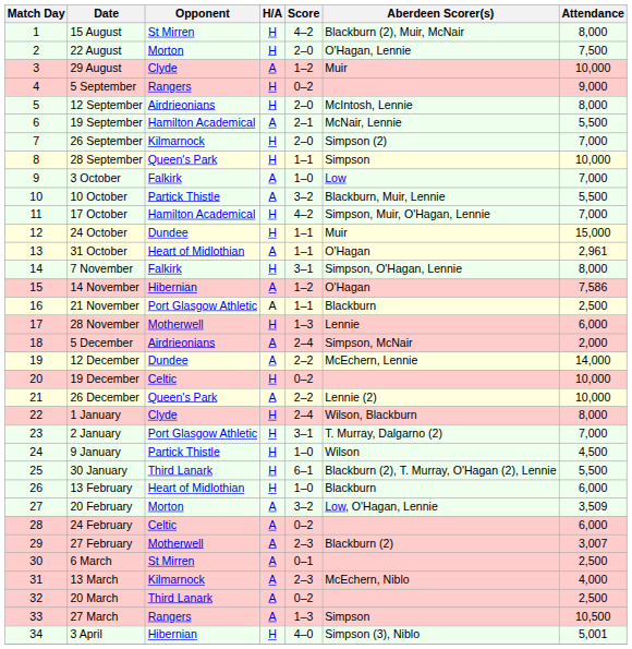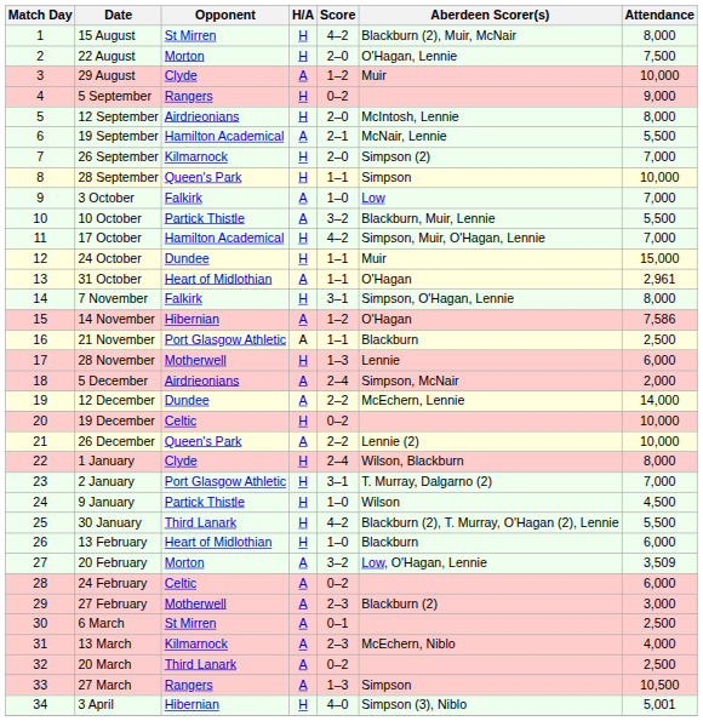 <table class="wikitable" style="text-align:center">
 <tr>
 <th>Match Day</th>
 <th>Date</th>
 <th>Opponent</th>
 <th>H/A</th>
 <th>Score</th>
 <th>Aberdeen Scorer(s)</th>
 <th>Attendance</th>
 </tr>
 <tr bgcolor=#EEFFEE>
 <td>1</td>
 <td align=left>15 August</td>
 <td align=left><a href='#'>St Mirren</a></td>
 <td><a href='#'>H</a></td>
 <td>4–2</td>
 <td align=left>Blackburn (2), Muir, McNair</td>
 <td>8,000</td>
 </tr>
 <tr bgcolor=#EEFFEE>
 <td>2</td>
 <td align=left>22 August</td>
 <td align=left><a href='#'>Morton</a></td>
 <td><a href='#'>H</a></td>
 <td>2–0</td>
 <td align=left>O'Hagan, Lennie</td>
 <td>7,500</td>
 </tr>
 <tr bgcolor=#FFCCCC>
 <td>3</td>
 <td align=left>29 August</td>
 <td align=left><a href='#'>Clyde</a></td>
 <td><a href='#'>A</a></td>
 <td>1–2</td>
 <td align=left>Muir</td>
 <td>10,000</td>
 </tr>
 <tr bgcolor=#FFCCCC>
 <td>4</td>
 <td align=left>5 September</td>
 <td align=left><a href='#'>Rangers</a></td>
 <td><a href='#'>H</a></td>
 <td>0–2</td>
 <td align=left></td>
 <td>9,000</td>
 </tr>
 <tr bgcolor=#EEFFEE>
 <td>5</td>
 <td align=left>12 September</td>
 <td align=left><a href='#'>Airdrieonians</a></td>
 <td><a href='#'>H</a></td>
 <td>2–0</td>
 <td align=left>McIntosh, Lennie</td>
 <td>8,000</td>
 </tr>
 <tr bgcolor=#EEFFEE>
 <td>6</td>
 <td align=left>19 September</td>
 <td align=left><a href='#'>Hamilton Academical</a></td>
 <td><a href='#'>A</a></td>
 <td>2–1</td>
 <td align=left>McNair, Lennie</td>
 <td>5,500</td>
 </tr>
 <tr bgcolor=#EEFFEE>
 <td>7</td>
 <td align=left>26 September</td>
 <td align=left><a href='#'>Kilmarnock</a></td>
 <td><a href='#'>H</a></td>
 <td>2–0</td>
 <td align=left>Simpson (2)</td>
 <td>7,000</td>
 </tr>
 <tr bgcolor=#FFFFDD>
 <td>8</td>
 <td align=left>28 September</td>
 <td align=left><a href='#'>Queen's Park</a></td>
 <td><a href='#'>H</a></td>
 <td>1–1</td>
 <td align=left>Simpson</td>
 <td>10,000</td>
 </tr>
 <tr bgcolor=#EEFFEE>
 <td>9</td>
 <td align=left>3 October</td>
 <td align=left><a href='#'>Falkirk</a></td>
 <td><a href='#'>A</a></td>
 <td>1–0</td>
 <td align=left><a href='#'>Low</a></td>
 <td>7,000</td>
 </tr>
 <tr bgcolor=#EEFFEE>
 <td>10</td>
 <td align=left>10 October</td>
 <td align=left><a href='#'>Partick Thistle</a></td>
 <td><a href='#'>A</a></td>
 <td>3–2</td>
 <td align=left>Blackburn, Muir, Lennie</td>
 <td>5,500</td>
 </tr>
 <tr bgcolor=#EEFFEE>
 <td>11</td>
 <td align=left>17 October</td>
 <td align=left><a href='#'>Hamilton Academical</a></td>
 <td><a href='#'>H</a></td>
 <td>4–2</td>
 <td align=left>Simpson, Muir, O'Hagan, Lennie</td>
 <td>7,000</td>
 </tr>
 <tr bgcolor=#FFFFDD>
 <td>12</td>
 <td align=left>24 October</td>
 <td align=left><a href='#'>Dundee</a></td>
 <td><a href='#'>H</a></td>
 <td>1–1</td>
 <td align=left>Muir</td>
 <td>15,000</td>
 </tr>
 <tr bgcolor=#FFFFDD>
 <td>13</td>
 <td align=left>31 October</td>
 <td align=left><a href='#'>Heart of Midlothian</a></td>
 <td><a href='#'>A</a></td>
 <td>1–1</td>
 <td align=left>O'Hagan</td>
 <td>2,961</td>
 </tr>
 <tr bgcolor=#EEFFEE>
 <td>14</td>
 <td align=left>7 November</td>
 <td align=left><a href='#'>Falkirk</a></td>
 <td><a href='#'>H</a></td>
 <td>3–1</td>
 <td align=left>Simpson, O'Hagan, Lennie</td>
 <td>8,000</td>
 </tr>
 <tr bgcolor=#FFCCCC>
 <td>15</td>
 <td align=left>14 November</td>
 <td align=left><a href='#'>Hibernian</a></td>
 <td><a href='#'>A</a></td>
 <td>1–2</td>
 <td align=left>O'Hagan</td>
 <td>7,586</td>
 </tr>
 <tr bgcolor=#FFFFDD>
 <td>16</td>
 <td align=left>21 November</td>
 <td align=left><a href='#'>Port Glasgow Athletic</a></td>
 <td>A</td>
 <td>1–1</td>
 <td align=left>Blackburn</td>
 <td>2,500</td>
 </tr>
 <tr bgcolor=#FFCCCC>
 <td>17</td>
 <td align=left>28 November</td>
 <td align=left><a href='#'>Motherwell</a></td>
 <td><a href='#'>H</a></td>
 <td>1–3</td>
 <td align=left>Lennie</td>
 <td>6,000</td>
 </tr>
 <tr bgcolor=#FFCCCC>
 <td>18</td>
 <td align=left>5 December</td>
 <td align=left><a href='#'>Airdrieonians</a></td>
 <td><a href='#'>A</a></td>
 <td>2–4</td>
 <td align=left>Simpson, McNair</td>
 <td>2,000</td>
 </tr>
 <tr bgcolor=#FFFFDD>
 <td>19</td>
 <td align=left>12 December</td>
 <td align=left><a href='#'>Dundee</a></td>
 <td><a href='#'>A</a></td>
 <td>2–2</td>
 <td align=left>McEchern, Lennie</td>
 <td>14,000</td>
 </tr>
 <tr bgcolor=#FFCCCC>
 <td>20</td>
 <td align=left>19 December</td>
 <td align=left><a href='#'>Celtic</a></td>
 <td><a href='#'>H</a></td>
 <td>0–2</td>
 <td align=left></td>
 <td>10,000</td>
 </tr>
 <tr bgcolor=#FFFFDD>
 <td>21</td>
 <td align=left>26 December</td>
 <td align=left><a href='#'>Queen's Park</a></td>
 <td><a href='#'>A</a></td>
 <td>2–2</td>
 <td align=left>Lennie (2)</td>
 <td>10,000</td>
 </tr>
 <tr bgcolor=#FFCCCC>
 <td>22</td>
 <td align=left>1 January</td>
 <td align=left><a href='#'>Clyde</a></td>
 <td><a href='#'>H</a></td>
 <td>2–4</td>
 <td align=left>Wilson, Blackburn</td>
 <td>8,000</td>
 </tr>
 <tr bgcolor=#EEFFEE>
 <td>23</td>
 <td align=left>2 January</td>
 <td align=left><a href='#'>Port Glasgow Athletic</a></td>
 <td><a href='#'>H</a></td>
 <td>3–1</td>
 <td align=left>T. Murray, Dalgarno (2)</td>
 <td>7,000</td>
 </tr>
 <tr bgcolor=#EEFFEE>
 <td>24</td>
 <td align=left>9 January</td>
 <td align=left><a href='#'>Partick Thistle</a></td>
 <td><a href='#'>H</a></td>
 <td>1–0</td>
 <td align=left>Wilson</td>
 <td>4,500</td>
 </tr>
 <tr bgcolor=#EEFFEE>
 <td>25</td>
 <td align=left>30 January</td>
 <td align=left><a href='#'>Third Lanark</a></td>
 <td><a href='#'>H</a></td>
-<td>6–1</td>
+<td>4–2</td>
 <td align=left>Blackburn (2), T. Murray, O'Hagan (2), Lennie</td>
 <td>5,500</td>
 </tr>
 <tr bgcolor=#EEFFEE>
 <td>26</td>
 <td align=left>13 February</td>
 <td align=left><a href='#'>Heart of Midlothian</a></td>
 <td><a href='#'>H</a></td>
 <td>1–0</td>
 <td align=left>Blackburn</td>
 <td>6,000</td>
 </tr>
 <tr bgcolor=#EEFFEE>
 <td>27</td>
 <td align=left>20 February</td>
 <td align=left><a href='#'>Morton</a></td>
 <td><a href='#'>A</a></td>
 <td>3–2</td>
 <td align=left><a href='#'>Low</a>, O'Hagan, Lennie</td>
 <td>3,509</td>
 </tr>
 <tr bgcolor=#FFCCCC>
 <td>28</td>
 <td align=left>24 February</td>
 <td align=left><a href='#'>Celtic</a></td>
 <td><a href='#'>A</a></td>
 <td>0–2</td>
 <td align=left></td>
 <td>6,000</td>
 </tr>
 <tr bgcolor=#FFCCCC>
 <td>29</td>
 <td align=left>27 February</td>
 <td align=left><a href='#'>Motherwell</a></td>
 <td><a href='#'>A</a></td>
 <td>2–3</td>
 <td align=left>Blackburn (2)</td>
-<td>3,007</td>
+<td>3,000</td>
 </tr>
 <tr bgcolor=#FFCCCC>
 <td>30</td>
 <td align=left>6 March</td>
 <td align=left><a href='#'>St Mirren</a></td>
 <td><a href='#'>A</a></td>
 <td>0–1</td>
 <td align=left></td>
 <td>2,500</td>
 </tr>
 <tr bgcolor=#FFCCCC>
 <td>31</td>
 <td align=left>13 March</td>
 <td align=left><a href='#'>Kilmarnock</a></td>
 <td><a href='#'>A</a></td>
 <td>2–3</td>
 <td align=left>McEchern, Niblo</td>
 <td>4,000</td>
 </tr>
 <tr bgcolor=#FFCCCC>
 <td>32</td>
 <td align=left>20 March</td>
 <td align=left><a href='#'>Third Lanark</a></td>
 <td><a href='#'>A</a></td>
 <td>0–2</td>
 <td align=left></td>
 <td>2,500</td>
 </tr>
 <tr bgcolor=#FFCCCC>
 <td>33</td>
 <td align=left>27 March</td>
 <td align=left><a href='#'>Rangers</a></td>
 <td><a href='#'>A</a></td>
 <td>1–3</td>
 <td align=left>Simpson</td>
 <td>10,500</td>
 </tr>
 <tr bgcolor=#EEFFEE>
 <td>34</td>
 <td align=left>3 April</td>
 <td align=left><a href='#'>Hibernian</a></td>
 <td><a href='#'>H</a></td>
 <td>4–0</td>
 <td align=left>Simpson (3), Niblo</td>
 <td>5,001</td>
 </tr>
 <tr>
 </tr>
 </table>
